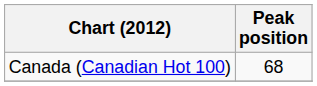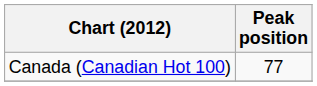 <table class="wikitable sortable">
 <tr>
 <th>Chart (2012)</th>
 <th>Peak<br>position</th>
 </tr>
 <tr>
 <td>Canada (<a href='#'>Canadian Hot 100</a>)</td>
-<td align="center">68</td>
+<td align="center">77</td>
 </tr>
 <tr>
 </tr>
 <tr>
 </tr>
 </table>
